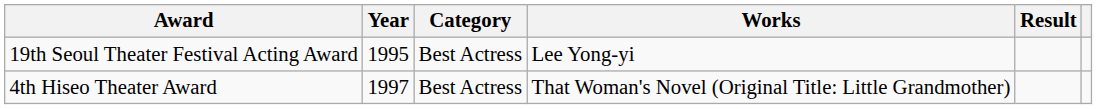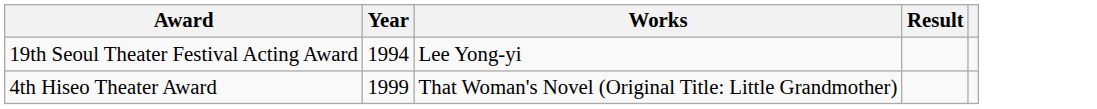 <table class="wikitable sortable plainrowheaders">
 <tr>
 <th scope="col">Award</th>
 <th scope="col">Year</th>
-<th scope="col">Category</th>
 <th scope="col">Works</th>
 <th scope="col">Result</th>
 <th scope="col" class="unsortable"></th>
 </tr>
 <tr>
 <td>19th Seoul Theater Festival Acting Award</td>
-<td>1995</td>
-<td>Best Actress</td>
+<td>1994</td>
 <td>Lee Yong-yi</td>
 <td></td>
 <td></td>
 </tr>
 <tr>
 <td>4th Hiseo Theater Award</td>
-<td>1997</td>
-<td>Best Actress</td>
+<td>1999</td>
 <td>That Woman's Novel (Original Title: Little Grandmother)</td>
 <td></td>
 <td></td>
 </tr>
 </table>
